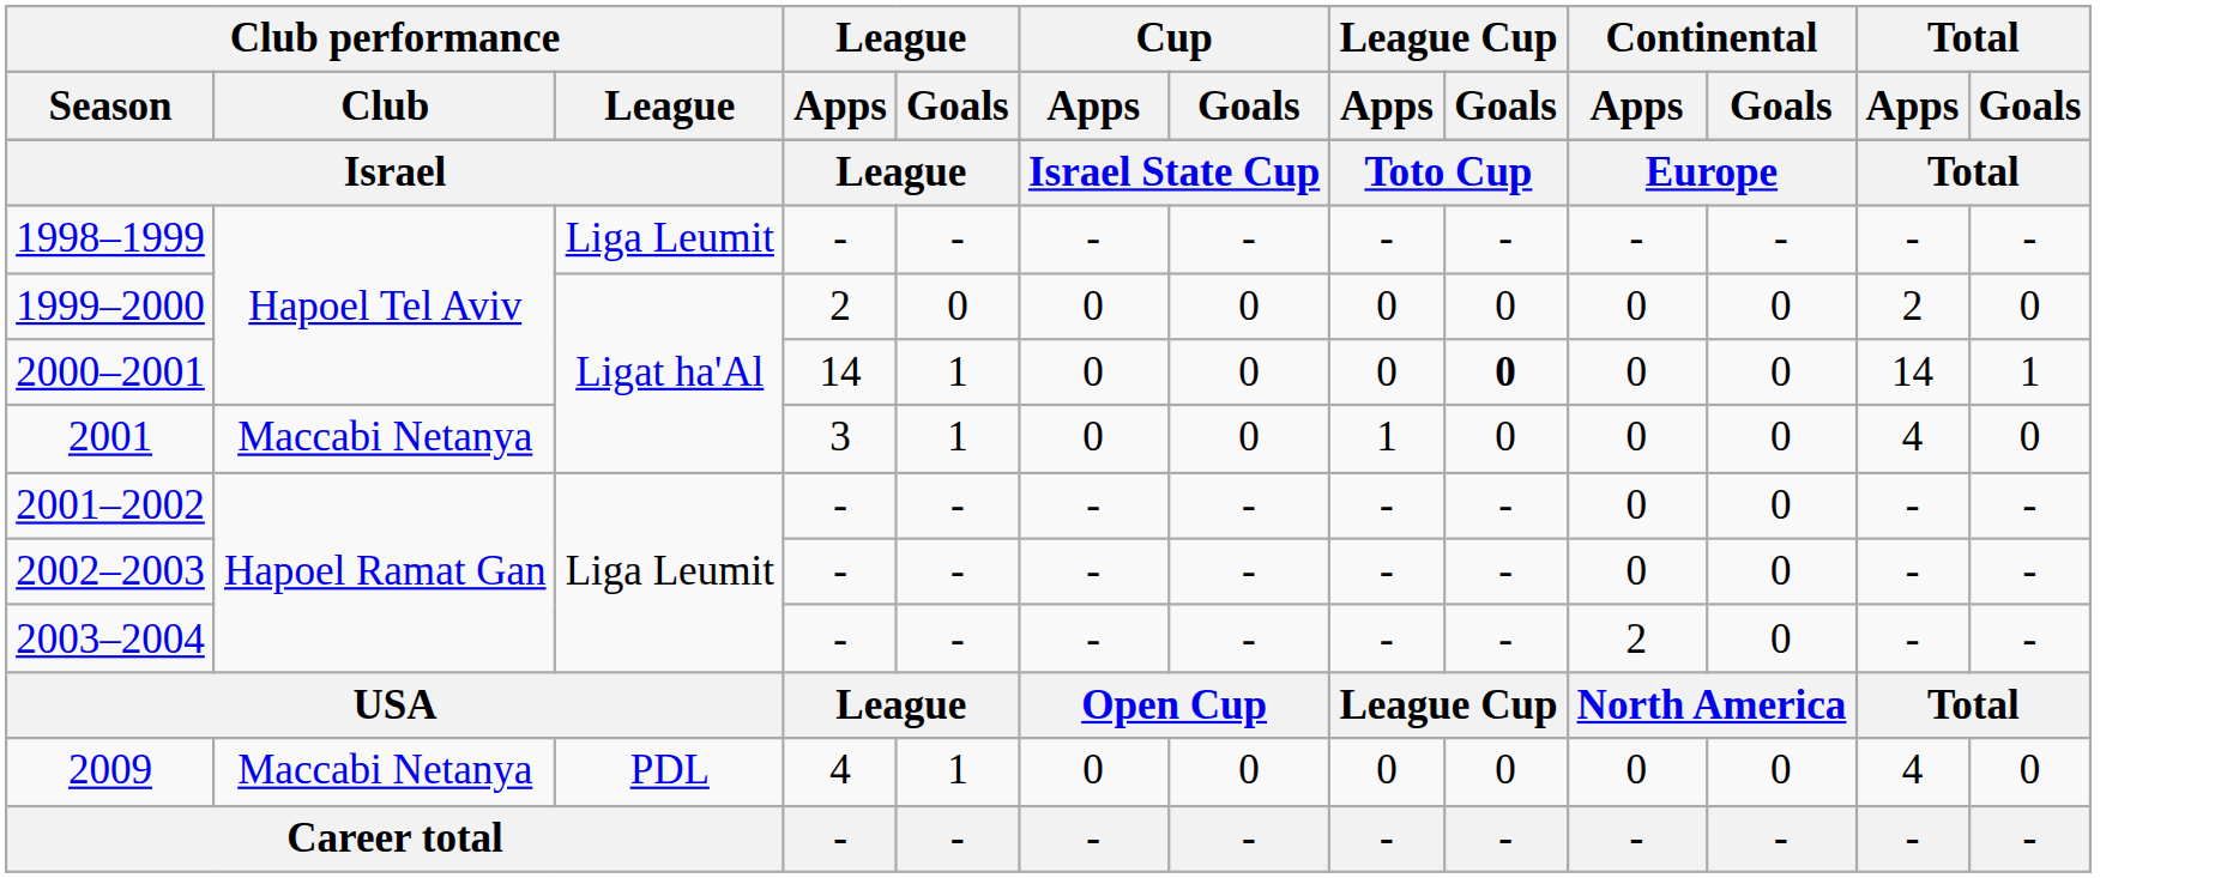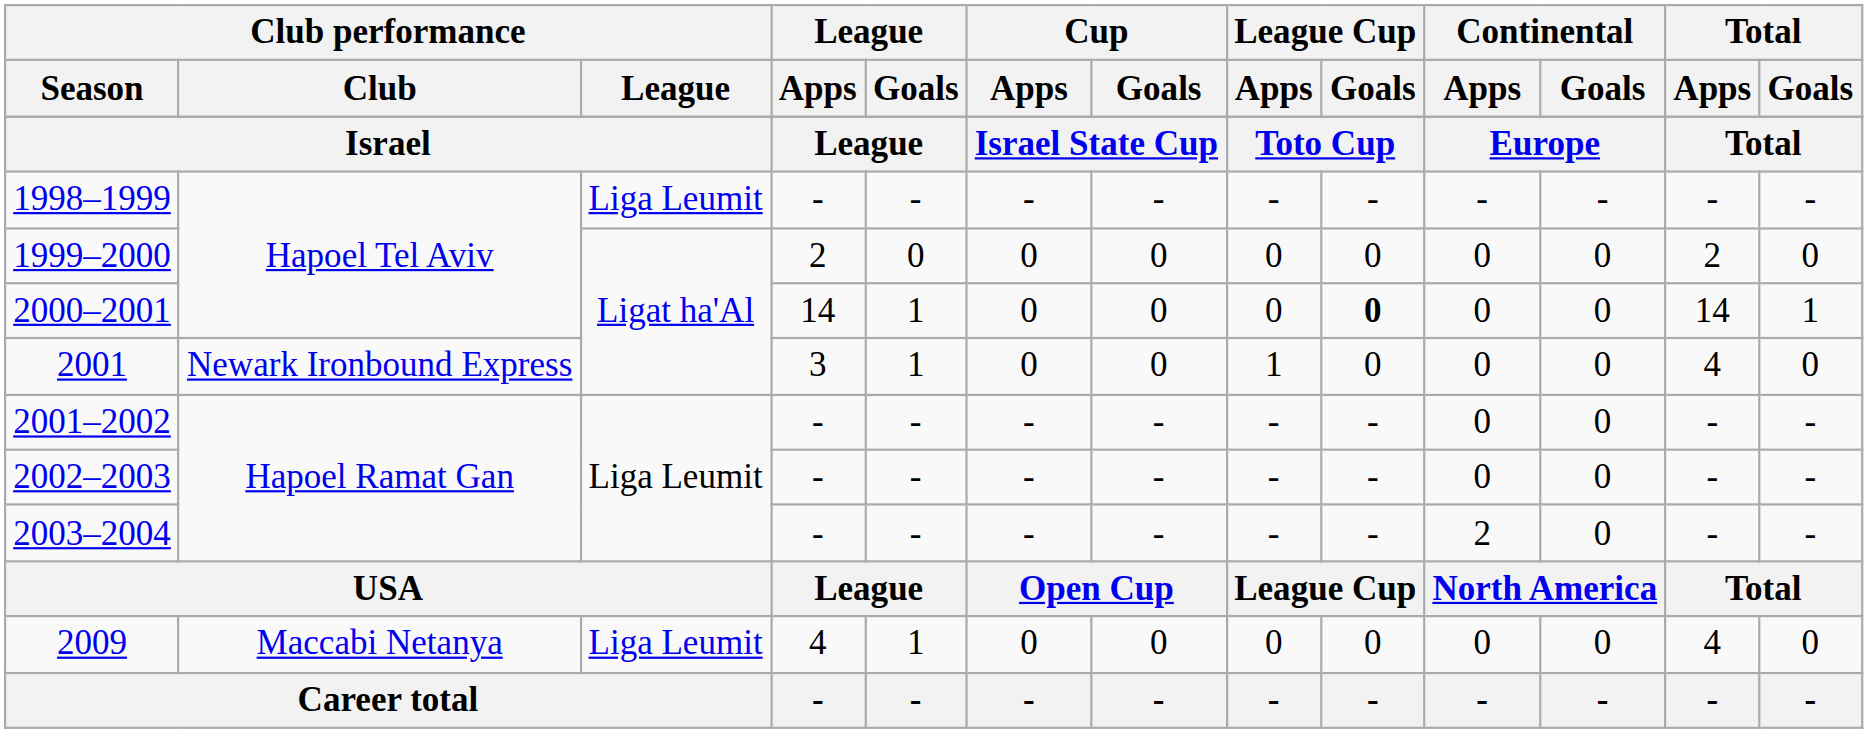 <table class="wikitable" style="text-align:center">
 <tr>
 <th colspan=3>Club performance</th>
 <th colspan=2>League</th>
 <th colspan=2>Cup</th>
 <th colspan=2>League Cup</th>
 <th colspan=2>Continental</th>
 <th colspan=2>Total</th>
 </tr>
 <tr>
 <th>Season</th>
 <th>Club</th>
 <th>League</th>
 <th>Apps</th>
 <th>Goals</th>
 <th>Apps</th>
 <th>Goals</th>
 <th>Apps</th>
 <th>Goals</th>
 <th>Apps</th>
 <th>Goals</th>
 <th>Apps</th>
 <th>Goals</th>
 </tr>
 <tr>
 </tr>
 <tr>
 <th colspan=3>Israel</th>
 <th colspan=2>League</th>
 <th colspan=2><a href='#'>Israel State Cup</a></th>
 <th colspan=2><a href='#'>Toto Cup</a></th>
 <th colspan=2><a href='#'>Europe</a></th>
 <th colspan=2>Total</th>
 </tr>
 <tr>
 <td><a href='#'>1998–1999</a></td>
 <td rowspan="3"><a href='#'>Hapoel Tel Aviv</a></td>
 <td><a href='#'>Liga Leumit</a></td>
 <td>-</td>
 <td>-</td>
 <td>-</td>
 <td>-</td>
 <td>-</td>
 <td>-</td>
 <td>-</td>
 <td>-</td>
 <td>-</td>
 <td>-</td>
 </tr>
 <tr>
 <td><a href='#'>1999–2000</a></td>
 <td rowspan="3"><a href='#'>Ligat ha'Al</a></td>
 <td>2</td>
 <td>0</td>
 <td>0</td>
 <td>0</td>
 <td>0</td>
 <td>0</td>
 <td>0</td>
 <td>0</td>
 <td>2</td>
 <td>0</td>
 </tr>
 <tr>
 <td><a href='#'>2000–2001</a></td>
 <td>14</td>
 <td>1</td>
 <td>0</td>
 <td>0</td>
 <td>0</td>
 <td><strong>0</strong></td>
 <td>0</td>
 <td>0</td>
 <td>14</td>
 <td>1</td>
 </tr>
 <tr>
 <td><a href='#'>2001</a></td>
-<td><a href='#'>Maccabi Netanya</a></td>
+<td><a href='#'>Newark Ironbound Express</a></td>
 <td>3</td>
 <td>1</td>
 <td>0</td>
 <td>0</td>
 <td>1</td>
 <td>0</td>
 <td>0</td>
 <td>0</td>
 <td>4</td>
 <td>0</td>
 </tr>
 <tr>
 <td><a href='#'>2001–2002</a></td>
 <td rowspan="3"><a href='#'>Hapoel Ramat Gan</a></td>
 <td rowspan="3">Liga Leumit</td>
 <td>-</td>
 <td>-</td>
 <td>-</td>
 <td>-</td>
 <td>-</td>
 <td>-</td>
 <td>0</td>
 <td>0</td>
 <td>-</td>
 <td>-</td>
 </tr>
 <tr>
 <td><a href='#'>2002–2003</a></td>
 <td>-</td>
 <td>-</td>
 <td>-</td>
 <td>-</td>
 <td>-</td>
 <td>-</td>
 <td>0</td>
 <td>0</td>
 <td>-</td>
 <td>-</td>
 </tr>
 <tr>
 <td><a href='#'>2003–2004</a></td>
 <td>-</td>
 <td>-</td>
 <td>-</td>
 <td>-</td>
 <td>-</td>
 <td>-</td>
 <td>2</td>
 <td>0</td>
 <td>-</td>
 <td>-</td>
 </tr>
 <tr>
 <th colspan=3>USA</th>
 <th colspan=2>League</th>
 <th colspan=2><a href='#'>Open Cup</a></th>
 <th colspan=2>League Cup</th>
 <th colspan=2><a href='#'>North America</a></th>
 <th colspan=2>Total</th>
 </tr>
 <tr>
 <td><a href='#'>2009</a></td>
 <td><a href='#'>Maccabi Netanya</a></td>
-<td><a href='#'>PDL</a></td>
+<td><a href='#'>Liga Leumit</a></td>
 <td>4</td>
 <td>1</td>
 <td>0</td>
 <td>0</td>
 <td>0</td>
 <td>0</td>
 <td>0</td>
 <td>0</td>
 <td>4</td>
 <td>0</td>
 </tr>
 <tr>
 <th colspan=3>Career total</th>
 <th>-</th>
 <th>-</th>
 <th>-</th>
 <th>-</th>
 <th>-</th>
 <th>-</th>
 <th>-</th>
 <th>-</th>
 <th>-</th>
 <th>-</th>
 </tr>
 </table>
